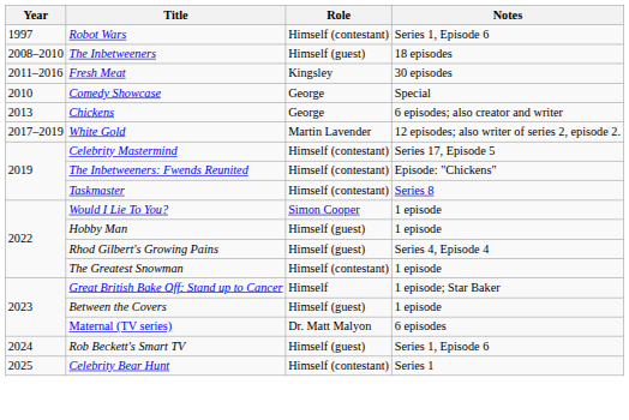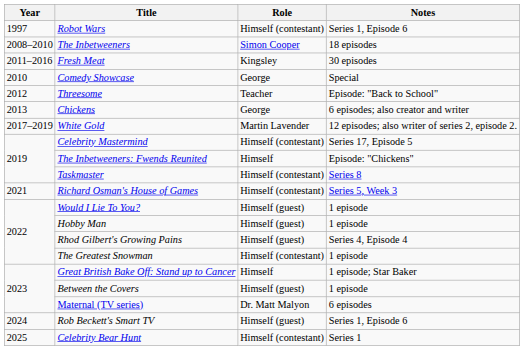 <table class = "wikitable sortable">
 <tr>
 <th>Year</th>
 <th>Title</th>
 <th>Role</th>
 <th>Notes</th>
 </tr>
 <tr>
 <td>1997</td>
 <td><em><a href='#'>Robot Wars</a> </em></td>
 <td>Himself (contestant)</td>
 <td>Series 1, Episode 6</td>
 </tr>
 <tr>
 <td>2008–2010</td>
 <td><em><a href='#'>The Inbetweeners</a></em></td>
-<td>Himself (guest)</td>
+<td><a href='#'>Simon Cooper</a></td>
 <td>18 episodes</td>
 </tr>
 <tr>
 <td>2011–2016</td>
 <td><em><a href='#'>Fresh Meat</a></em></td>
 <td>Kingsley</td>
 <td>30 episodes</td>
 </tr>
 <tr>
 <td>2010</td>
 <td><em><a href='#'>Comedy Showcase</a></em></td>
 <td>George</td>
 <td>Special</td>
+</tr>
+<tr>
+<td>2012</td>
+<td><em><a href='#'>Threesome</a></em></td>
+<td>Teacher</td>
+<td>Episode: "Back to School"</td>
 </tr>
 <tr>
 <td>2013</td>
 <td><em><a href='#'>Chickens</a></em></td>
 <td>George</td>
 <td>6 episodes; also creator and writer</td>
 </tr>
 <tr>
 <td>2017–2019</td>
 <td><em><a href='#'>White Gold</a></em></td>
 <td>Martin Lavender</td>
 <td>12 episodes; also writer of series 2, episode 2.</td>
 </tr>
 <tr>
 <td rowspan="3">2019</td>
 <td><em><a href='#'>Celebrity Mastermind</a></em></td>
 <td>Himself (contestant)</td>
 <td>Series 17, Episode 5</td>
 </tr>
 <tr>
 <td><em><a href='#'>The Inbetweeners: Fwends Reunited</a></em></td>
-<td>Himself (contestant)</td>
+<td>Himself</td>
 <td>Episode: "Chickens"</td>
 </tr>
 <tr>
 <td><em><a href='#'>Taskmaster</a></em></td>
 <td>Himself (contestant)</td>
 <td><a href='#'>Series 8</a></td>
 </tr>
 <tr>
+<td>2021</td>
+<td><em><a href='#'>Richard Osman's House of Games</a></em></td>
+<td>Himself (contestant)</td>
+<td><a href='#'>Series 5, Week 3</a></td>
+</tr>
+<tr>
 <td rowspan="4">2022</td>
 <td><em><a href='#'>Would I Lie To You?</a></em></td>
-<td><a href='#'>Simon Cooper</a></td>
+<td>Himself (guest)</td>
 <td>1 episode</td>
 </tr>
 <tr>
 <td><em>Hobby Man</em></td>
 <td>Himself (guest)</td>
 <td>1 episode</td>
 </tr>
 <tr>
 <td><em>Rhod Gilbert's Growing Pains</em></td>
 <td>Himself (guest)</td>
 <td>Series 4, Episode 4</td>
 </tr>
 <tr>
 <td><em>The Greatest Snowman</em></td>
 <td>Himself (contestant)</td>
 <td>1 episode</td>
 </tr>
 <tr>
 <td rowspan="3">2023</td>
 <td><em><a href='#'>Great British Bake Off: Stand up to Cancer</a></em></td>
 <td>Himself</td>
 <td>1 episode; Star Baker</td>
 </tr>
 <tr>
 <td><em>Between the Covers</em></td>
 <td>Himself (guest)</td>
 <td>1 episode </td>
 </tr>
 <tr>
 <td><a href='#'>Maternal (TV series)</a></td>
 <td>Dr. Matt Malyon</td>
 <td>6 episodes</td>
 </tr>
 <tr>
 <td>2024</td>
 <td><em>Rob Beckett's Smart TV</em></td>
 <td>Himself (guest)</td>
 <td>Series 1, Episode 6</td>
 </tr>
 <tr>
 <td>2025</td>
 <td><em><a href='#'>Celebrity Bear Hunt</a></em></td>
 <td>Himself (contestant)</td>
 <td>Series 1</td>
 </tr>
 </table>
